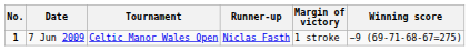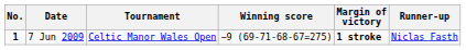 <table class="wikitable" style="font-size:95%;">
 <tr>
 <th>No.</th>
 <th>Date</th>
 <th>Tournament</th>
+<th>Winning score</th>
+<th>Margin of<br>victory</th>
 <th>Runner-up</th>
-<th>Margin of<br>victory</th>
-<th>Winning score</th>
 </tr>
 <tr>
 <td align=center><strong>1</strong></td>
 <td align=right>7 Jun <a href='#'>2009</a></td>
 <td><a href='#'>Celtic Manor Wales Open</a></td>
+<td>−9 (69-71-68-67=275)</td>
+<td><strong>1 stroke</strong></td>
 <td> <a href='#'>Niclas Fasth</a></td>
-<td>1 stroke</td>
-<td>−9 (69-71-68-67=275)</td>
 </tr>
 </table>
